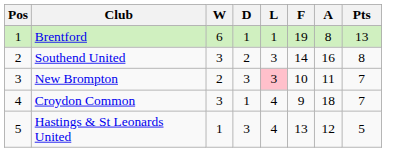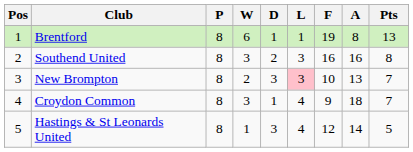 <table class="wikitable" style="text-align:center">
 <tr>
 <th width="25">Pos</th>
 <th width="200">Club</th>
+<th width="25">P</th>
 <th width="25">W</th>
 <th width="25">D</th>
 <th width="25">L</th>
 <th width="25">F</th>
 <th width="25">A</th>
 <th width="40">Pts</th>
 </tr>
 <tr style="background:#D0F0C0;">
 <td>1</td>
 <td align="left"><a href='#'>Brentford</a></td>
+<td>8</td>
 <td>6</td>
 <td>1</td>
 <td>1</td>
 <td>19</td>
 <td>8</td>
 <td>13</td>
 </tr>
 <tr>
 <td>2</td>
 <td align="left"><a href='#'>Southend United</a></td>
+<td>8</td>
 <td>3</td>
 <td>2</td>
 <td>3</td>
-<td>14</td>
+<td>16</td>
 <td>16</td>
 <td>8</td>
 </tr>
 <tr>
 <td>3</td>
 <td align="left"><a href='#'>New Brompton</a></td>
+<td>8</td>
 <td>2</td>
 <td>3</td>
 <td style="background: pink;">3</td>
 <td>10</td>
-<td>11</td>
+<td>13</td>
 <td>7</td>
 </tr>
 <tr>
 <td>4</td>
 <td align="left"><a href='#'>Croydon Common</a></td>
+<td>8</td>
 <td>3</td>
 <td>1</td>
 <td>4</td>
 <td>9</td>
 <td>18</td>
 <td>7</td>
 </tr>
 <tr>
 <td>5</td>
 <td align="left"><a href='#'>Hastings & St Leonards United</a></td>
+<td>8</td>
 <td>1</td>
 <td>3</td>
 <td>4</td>
-<td>13</td>
 <td>12</td>
+<td>14</td>
 <td>5</td>
 </tr>
 </table>
